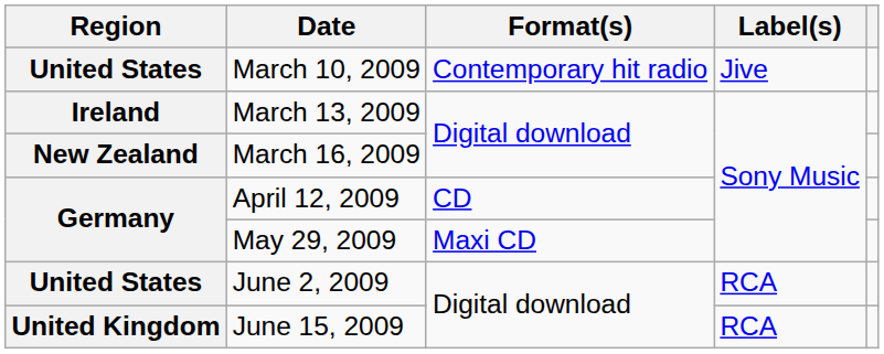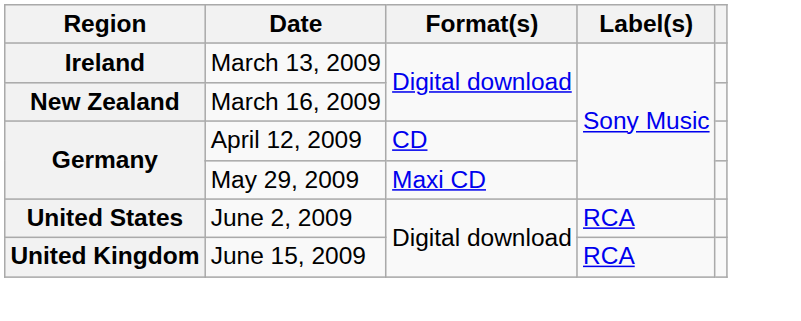 <table class="wikitable sortable plainrowheaders">
 <tr>
 <th scope="col">Region</th>
 <th scope="col">Date</th>
 <th scope="col">Format(s)</th>
 <th scope="col">Label(s)</th>
 <th scope="col"></th>
-</tr>
-<tr>
-<th scope="row">United States</th>
-<td>March 10, 2009</td>
-<td><a href='#'>Contemporary hit radio</a></td>
-<td><a href='#'>Jive</a></td>
-<td></td>
 </tr>
 <tr>
 <th scope="row">Ireland</th>
 <td>March 13, 2009</td>
 <td rowspan="2"><a href='#'>Digital download</a></td>
 <td rowspan="4"><a href='#'>Sony Music</a></td>
 <td></td>
 </tr>
 <tr>
 <th scope="row">New Zealand</th>
 <td>March 16, 2009</td>
 <td></td>
 </tr>
 <tr>
 <th scope="row" rowspan="2">Germany</th>
 <td>April 12, 2009</td>
 <td><a href='#'>CD</a></td>
 <td></td>
 </tr>
 <tr>
 <td>May 29, 2009</td>
 <td><a href='#'>Maxi CD</a></td>
 <td></td>
 </tr>
 <tr>
 <th scope="row">United States</th>
 <td>June 2, 2009</td>
 <td rowspan="2">Digital download </td>
 <td><a href='#'>RCA</a></td>
 <td></td>
 </tr>
 <tr>
 <th scope="row">United Kingdom</th>
 <td>June 15, 2009</td>
 <td><a href='#'>RCA</a></td>
 <td></td>
 </tr>
 </table>
